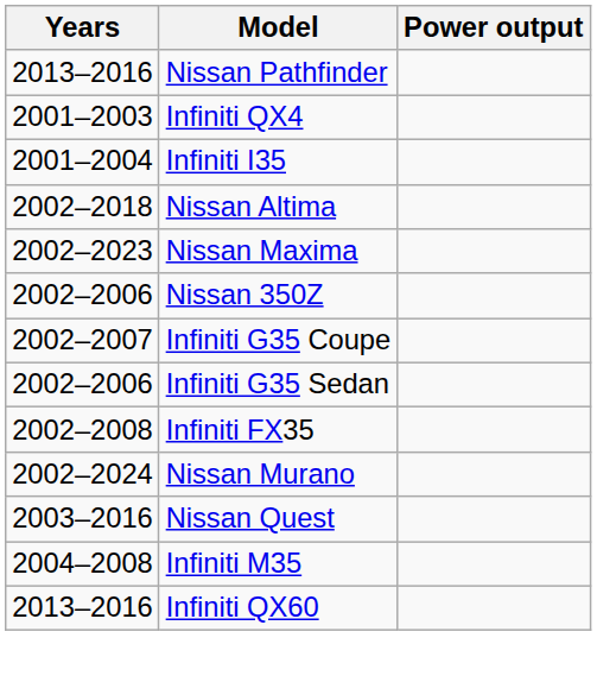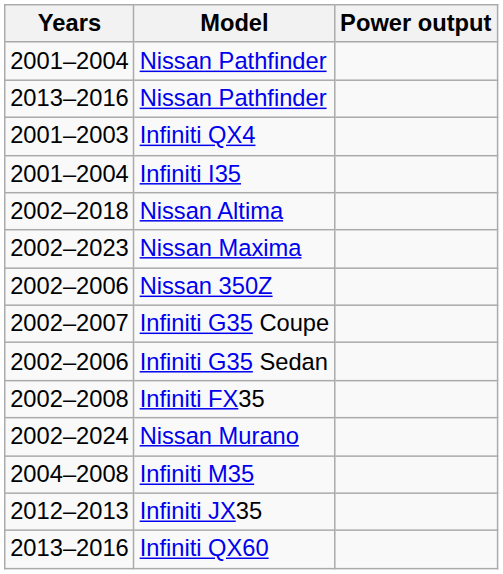 <table class="wikitable">
 <tr>
 <th>Years</th>
 <th>Model</th>
 <th>Power output</th>
+</tr>
+<tr>
+<td>2001–2004</td>
+<td><a href='#'>Nissan Pathfinder</a></td>
+<td></td>
 </tr>
 <tr>
 <td>2013–2016</td>
 <td><a href='#'>Nissan Pathfinder</a></td>
 <td></td>
 </tr>
 <tr>
 <td>2001–2003</td>
 <td><a href='#'>Infiniti QX4</a></td>
 <td></td>
 </tr>
 <tr>
 <td>2001–2004</td>
 <td><a href='#'>Infiniti I35</a></td>
 <td></td>
 </tr>
 <tr>
 <td>2002–2018</td>
 <td><a href='#'>Nissan Altima</a></td>
 <td></td>
 </tr>
 <tr>
 <td>2002–2023</td>
 <td><a href='#'>Nissan Maxima</a></td>
 <td></td>
 </tr>
 <tr>
 <td>2002–2006</td>
 <td><a href='#'>Nissan 350Z</a></td>
 <td></td>
 </tr>
 <tr>
 <td>2002–2007</td>
 <td><a href='#'>Infiniti G35</a> Coupe</td>
 <td></td>
 </tr>
 <tr>
 <td>2002–2006</td>
 <td><a href='#'>Infiniti G35</a> Sedan</td>
 <td></td>
 </tr>
 <tr>
 <td>2002–2008</td>
 <td><a href='#'>Infiniti FX</a>35</td>
 <td></td>
 </tr>
 <tr>
 <td>2002–2024</td>
 <td><a href='#'>Nissan Murano</a></td>
 <td></td>
 </tr>
 <tr>
-<td>2003–2016</td>
-<td><a href='#'>Nissan Quest</a></td>
+<td>2004–2008</td>
+<td><a href='#'>Infiniti M35</a></td>
 <td></td>
 </tr>
 <tr>
-<td>2004–2008</td>
-<td><a href='#'>Infiniti M35</a></td>
+<td>2012–2013</td>
+<td><a href='#'>Infiniti JX</a>35</td>
 <td></td>
 </tr>
 <tr>
 <td>2013–2016</td>
 <td><a href='#'>Infiniti QX60</a></td>
 <td></td>
 </tr>
 </table>
